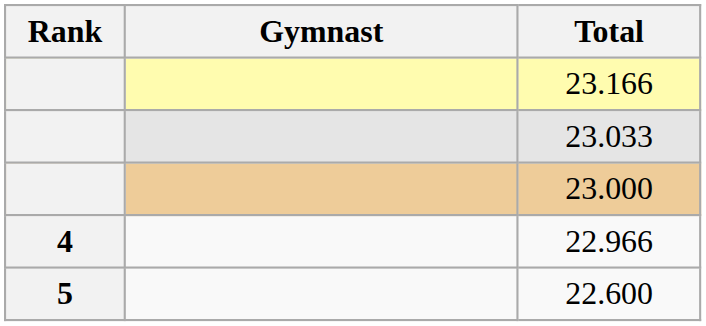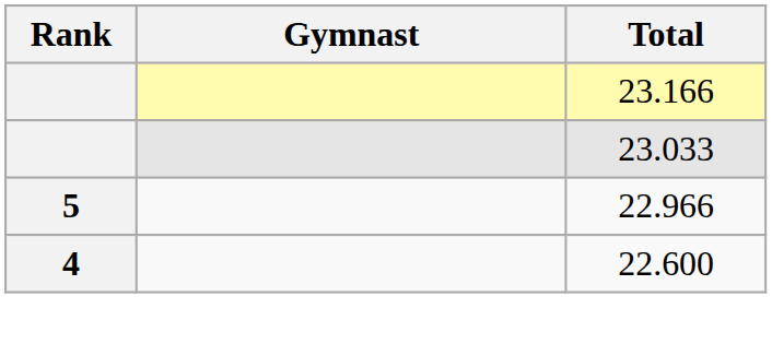 <table class="wikitable sortable" style="text-align:center; font-size:95%">
 <tr>
 <th scope="col" style="width:50px;">Rank</th>
 <th scope="col" style="width:180px;">Gymnast</th>
 <th scope="col" style="width:80px;">Total</th>
 </tr>
 <tr style="background:#fffcaf;">
 <th scope=row style="text-align:center"></th>
 <td style="text-align:left;"></td>
 <td>23.166</td>
 </tr>
 <tr style="background:#e5e5e5;">
 <th scope=row style="text-align:center"></th>
 <td style="text-align:left;"></td>
 <td>23.033</td>
 </tr>
-<tr style="background:#ec9;">
-<th scope=row style="text-align:center"></th>
+<tr>
+<th scope=row style="text-align:center">5</th>
 <td style="text-align:left;"></td>
-<td>23.000</td>
+<td>22.966</td>
 </tr>
 <tr>
 <th scope=row style="text-align:center">4</th>
 <td style="text-align:left;"></td>
-<td>22.966</td>
-</tr>
-<tr>
-<th scope=row style="text-align:center">5</th>
-<td style="text-align:left;"></td>
 <td>22.600</td>
 </tr>
 </table>
